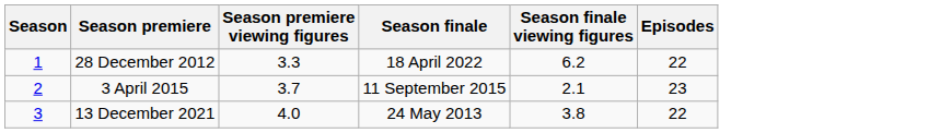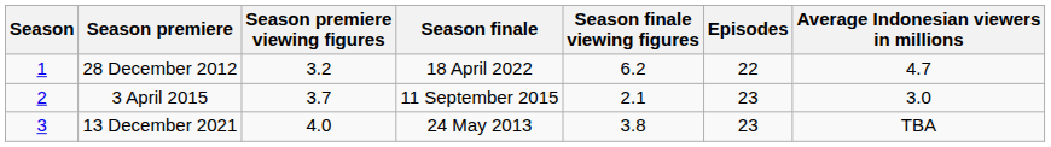 <table class="wikitable sortable">
 <tr>
 <th>Season</th>
 <th>Season premiere</th>
 <th>Season premiere<br>viewing figures</th>
 <th>Season finale</th>
 <th>Season finale<br>viewing figures</th>
 <th>Episodes</th>
+<th>Average Indonesian viewers<br>in millions<br></th>
 </tr>
 <tr style="text-align:center;">
 <td><a href='#'>1</a></td>
 <td>28 December 2012</td>
-<td>3.3</td>
+<td>3.2</td>
 <td>18 April 2022</td>
 <td>6.2</td>
 <td>22</td>
+<td>4.7</td>
 </tr>
 <tr style="text-align:center;">
 <td><a href='#'>2</a></td>
 <td>3 April 2015</td>
 <td>3.7</td>
 <td>11 September 2015</td>
 <td>2.1</td>
 <td>23</td>
+<td>3.0</td>
 </tr>
 <tr style="text-align:center;">
 <td><a href='#'>3</a></td>
 <td>13 December 2021</td>
 <td>4.0</td>
 <td>24 May 2013</td>
 <td>3.8</td>
-<td>22</td>
+<td>23</td>
+<td>TBA</td>
 </tr>
 </table>
